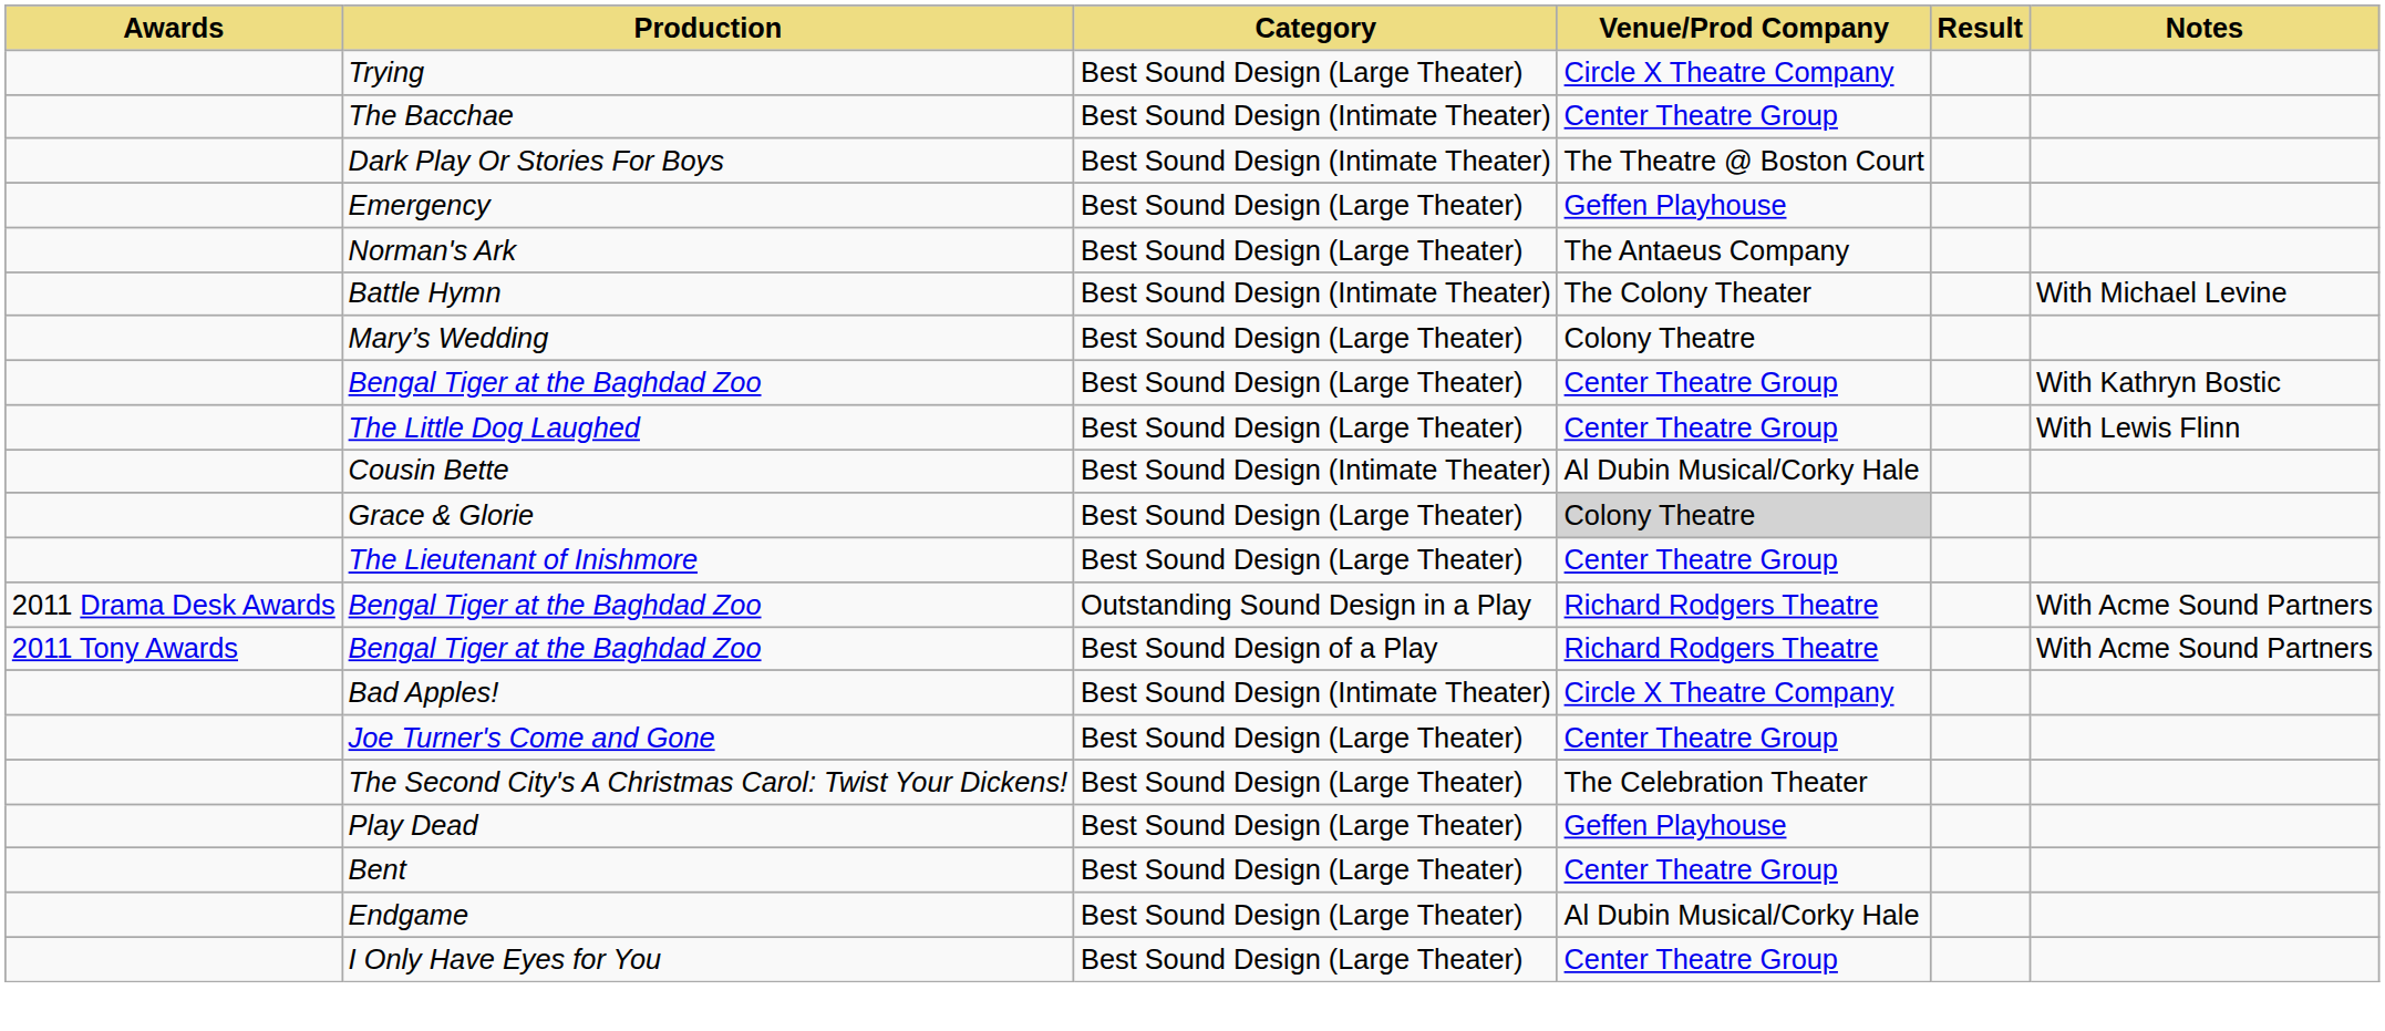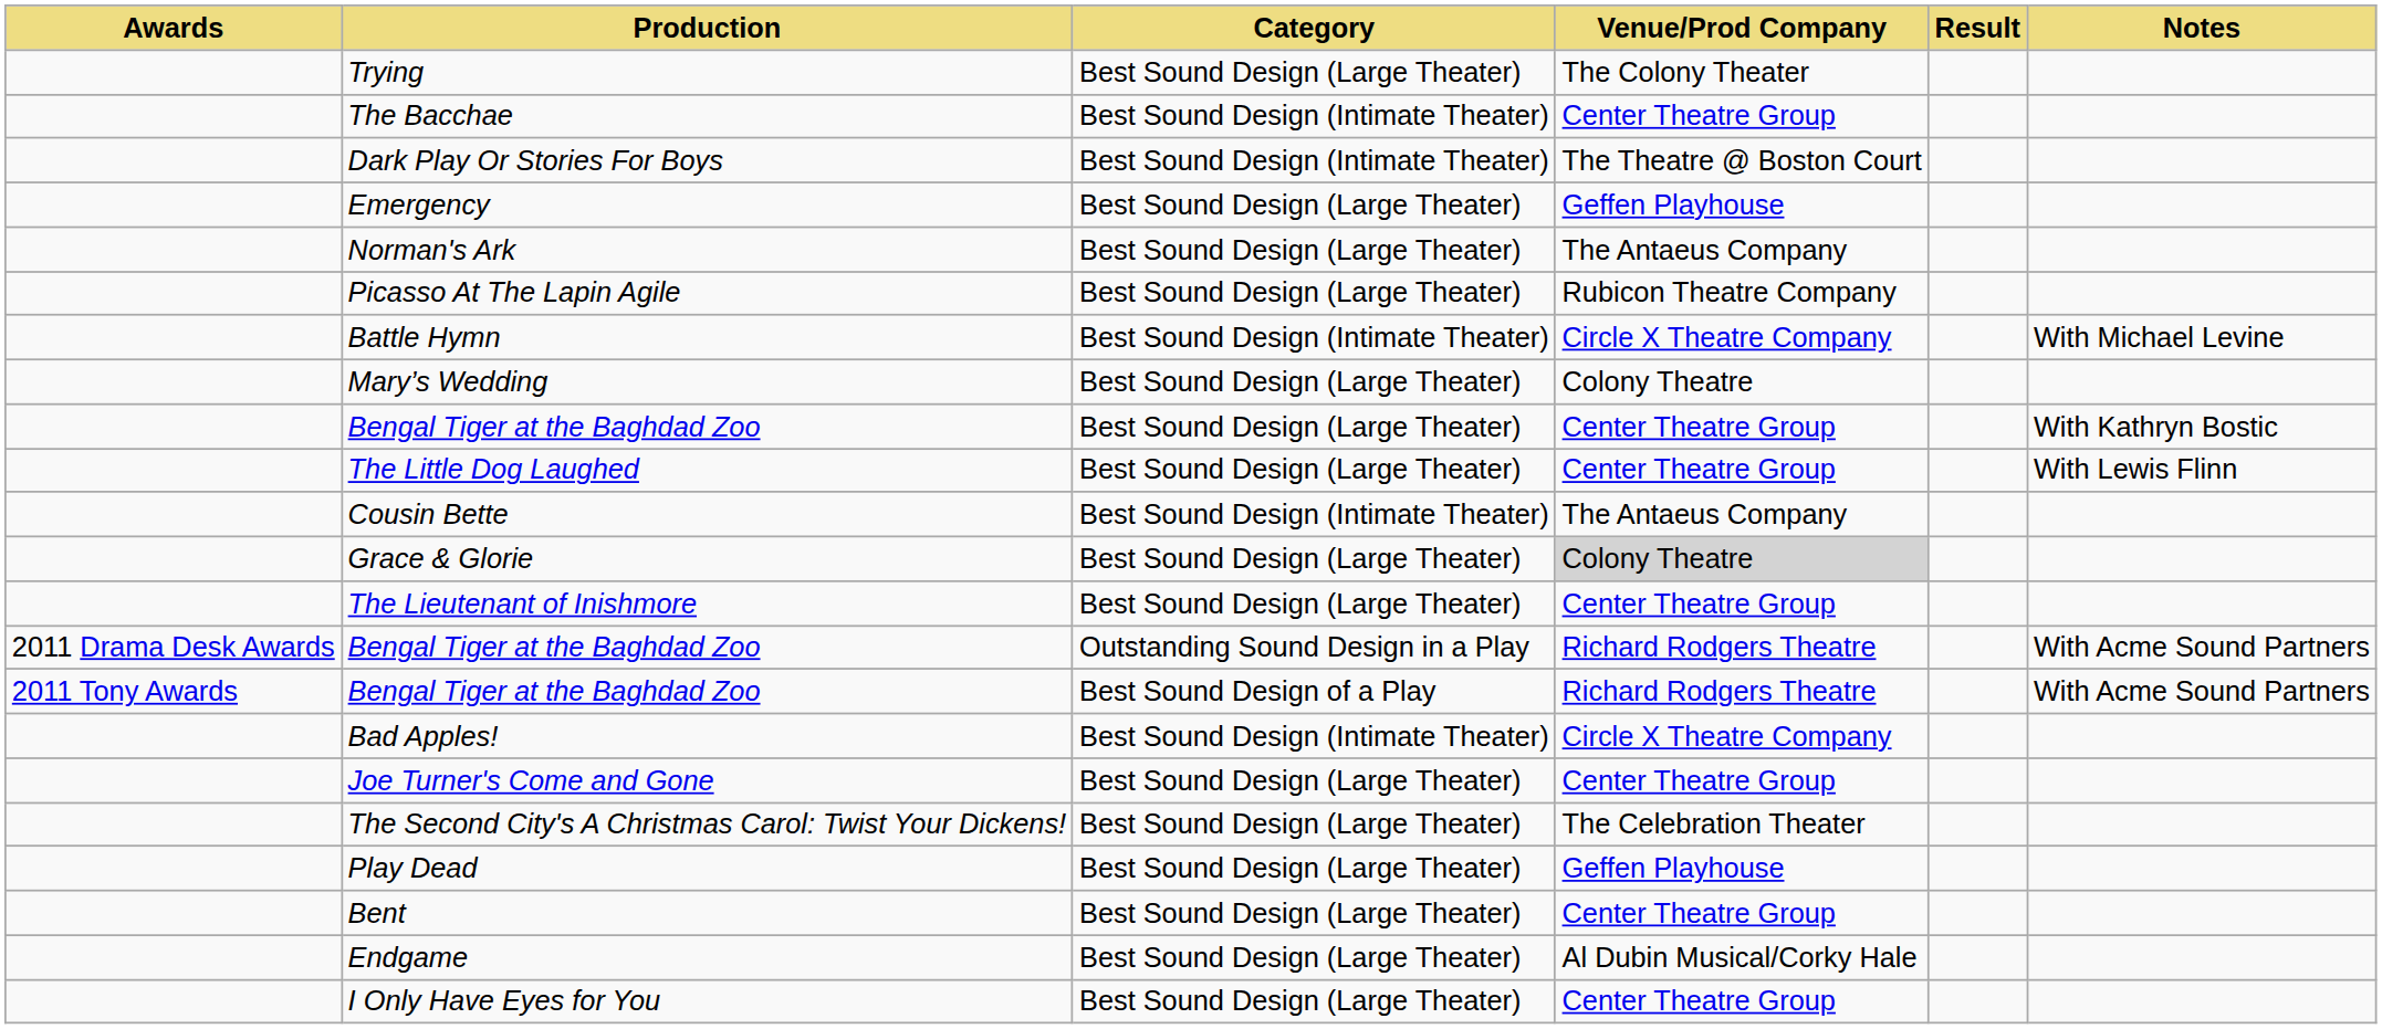 <table class="sortable wikitable" style="font-size:90%;">
 <tr>
 <th style="background:#EEDD82;">Awards</th>
 <th style="background:#EEDD82;">Production</th>
 <th style="background:#EEDD82;">Category</th>
 <th style="background:#EEDD82;">Venue/Prod Company</th>
 <th style="background:#EEDD82;">Result</th>
 <th style="background:#EEDD82;" class="unsortable">Notes</th>
 </tr>
 <tr>
 <td></td>
 <td><em>Trying</em></td>
 <td>Best Sound Design (Large Theater)</td>
-<td><a href='#'>Circle X Theatre Company</a></td>
+<td>The Colony Theater</td>
 <td></td>
 <td></td>
 </tr>
 <tr>
 <td></td>
 <td><em>The Bacchae</em></td>
 <td>Best Sound Design (Intimate Theater)</td>
 <td><a href='#'>Center Theatre Group</a></td>
 <td></td>
 <td></td>
 </tr>
 <tr>
 <td></td>
 <td><em>Dark Play Or Stories For Boys</em></td>
 <td>Best Sound Design (Intimate Theater)</td>
 <td>The Theatre @ Boston Court</td>
 <td></td>
 <td></td>
 </tr>
 <tr>
 <td></td>
 <td><em>Emergency</em></td>
 <td>Best Sound Design (Large Theater)</td>
 <td><a href='#'>Geffen Playhouse</a></td>
 <td></td>
 <td></td>
 </tr>
 <tr>
 <td></td>
 <td><em>Norman's Ark</em></td>
 <td>Best Sound Design (Large Theater)</td>
 <td>The Antaeus Company</td>
 <td></td>
 <td></td>
 </tr>
 <tr>
 <td></td>
+<td><em>Picasso At The Lapin Agile</em></td>
+<td>Best Sound Design (Large Theater)</td>
+<td>Rubicon Theatre Company</td>
+<td></td>
+<td></td>
+</tr>
+<tr>
+<td></td>
 <td><em>Battle Hymn</em></td>
 <td>Best Sound Design (Intimate Theater)</td>
-<td>The Colony Theater</td>
+<td><a href='#'>Circle X Theatre Company</a></td>
 <td></td>
 <td>With Michael Levine</td>
 </tr>
 <tr>
 <td></td>
 <td><em>Mary’s Wedding</em></td>
 <td>Best Sound Design (Large Theater)</td>
 <td>Colony Theatre</td>
 <td></td>
 <td></td>
 </tr>
 <tr>
 <td></td>
 <td><em><a href='#'>Bengal Tiger at the Baghdad Zoo</a></em></td>
 <td>Best Sound Design (Large Theater)</td>
 <td><a href='#'>Center Theatre Group</a></td>
 <td></td>
 <td>With Kathryn Bostic</td>
 </tr>
 <tr>
 <td></td>
 <td><em><a href='#'>The Little Dog Laughed</a></em></td>
 <td>Best Sound Design (Large Theater)</td>
 <td><a href='#'>Center Theatre Group</a></td>
 <td></td>
 <td>With Lewis Flinn</td>
 </tr>
 <tr>
 <td></td>
 <td><em>Cousin Bette</em></td>
 <td>Best Sound Design (Intimate Theater)</td>
-<td>Al Dubin Musical/Corky Hale</td>
+<td>The Antaeus Company</td>
 <td></td>
 <td></td>
 </tr>
 <tr>
 <td></td>
 <td><em>Grace & Glorie</em></td>
 <td>Best Sound Design (Large Theater)</td>
 <td style="background: lightgrey;">Colony Theatre</td>
 <td></td>
 <td></td>
 </tr>
 <tr>
 <td></td>
 <td><em><a href='#'>The Lieutenant of Inishmore</a></em></td>
 <td>Best Sound Design (Large Theater)</td>
 <td><a href='#'>Center Theatre Group</a></td>
 <td></td>
 <td></td>
 </tr>
 <tr>
 <td>2011 <a href='#'>Drama Desk Awards</a></td>
 <td><em><a href='#'>Bengal Tiger at the Baghdad Zoo</a></em></td>
 <td>Outstanding Sound Design in a Play</td>
 <td><a href='#'>Richard Rodgers Theatre</a></td>
 <td></td>
 <td>With Acme Sound Partners</td>
 </tr>
 <tr>
 <td><a href='#'>2011 Tony Awards</a></td>
 <td><em><a href='#'>Bengal Tiger at the Baghdad Zoo</a></em></td>
 <td>Best Sound Design of a Play</td>
 <td><a href='#'>Richard Rodgers Theatre</a></td>
 <td></td>
 <td>With Acme Sound Partners</td>
 </tr>
 <tr>
 <td></td>
 <td><em>Bad Apples!</em></td>
 <td>Best Sound Design (Intimate Theater)</td>
 <td><a href='#'>Circle X Theatre Company</a></td>
 <td></td>
 <td></td>
 </tr>
 <tr>
 <td></td>
 <td><em><a href='#'>Joe Turner's Come and Gone</a></em></td>
 <td>Best Sound Design (Large Theater)</td>
 <td><a href='#'>Center Theatre Group</a></td>
 <td></td>
 <td></td>
 </tr>
 <tr>
 <td></td>
 <td><em>The Second City's A Christmas Carol: Twist Your Dickens!</em></td>
 <td>Best Sound Design (Large Theater)</td>
 <td>The Celebration Theater</td>
 <td></td>
 <td></td>
 </tr>
 <tr>
 <td></td>
 <td><em>Play Dead</em></td>
 <td>Best Sound Design (Large Theater)</td>
 <td><a href='#'>Geffen Playhouse</a></td>
 <td></td>
 <td></td>
 </tr>
 <tr>
 <td></td>
 <td><em>Bent</em></td>
 <td>Best Sound Design (Large Theater)</td>
 <td><a href='#'>Center Theatre Group</a></td>
 <td></td>
 <td></td>
 </tr>
 <tr>
 <td></td>
 <td><em>Endgame</em></td>
 <td>Best Sound Design (Large Theater)</td>
 <td>Al Dubin Musical/Corky Hale</td>
 <td></td>
 <td></td>
 </tr>
 <tr>
 <td></td>
 <td><em>I Only Have Eyes for You</em></td>
 <td>Best Sound Design (Large Theater)</td>
 <td><a href='#'>Center Theatre Group</a></td>
 <td></td>
 <td></td>
 </tr>
 </table>
